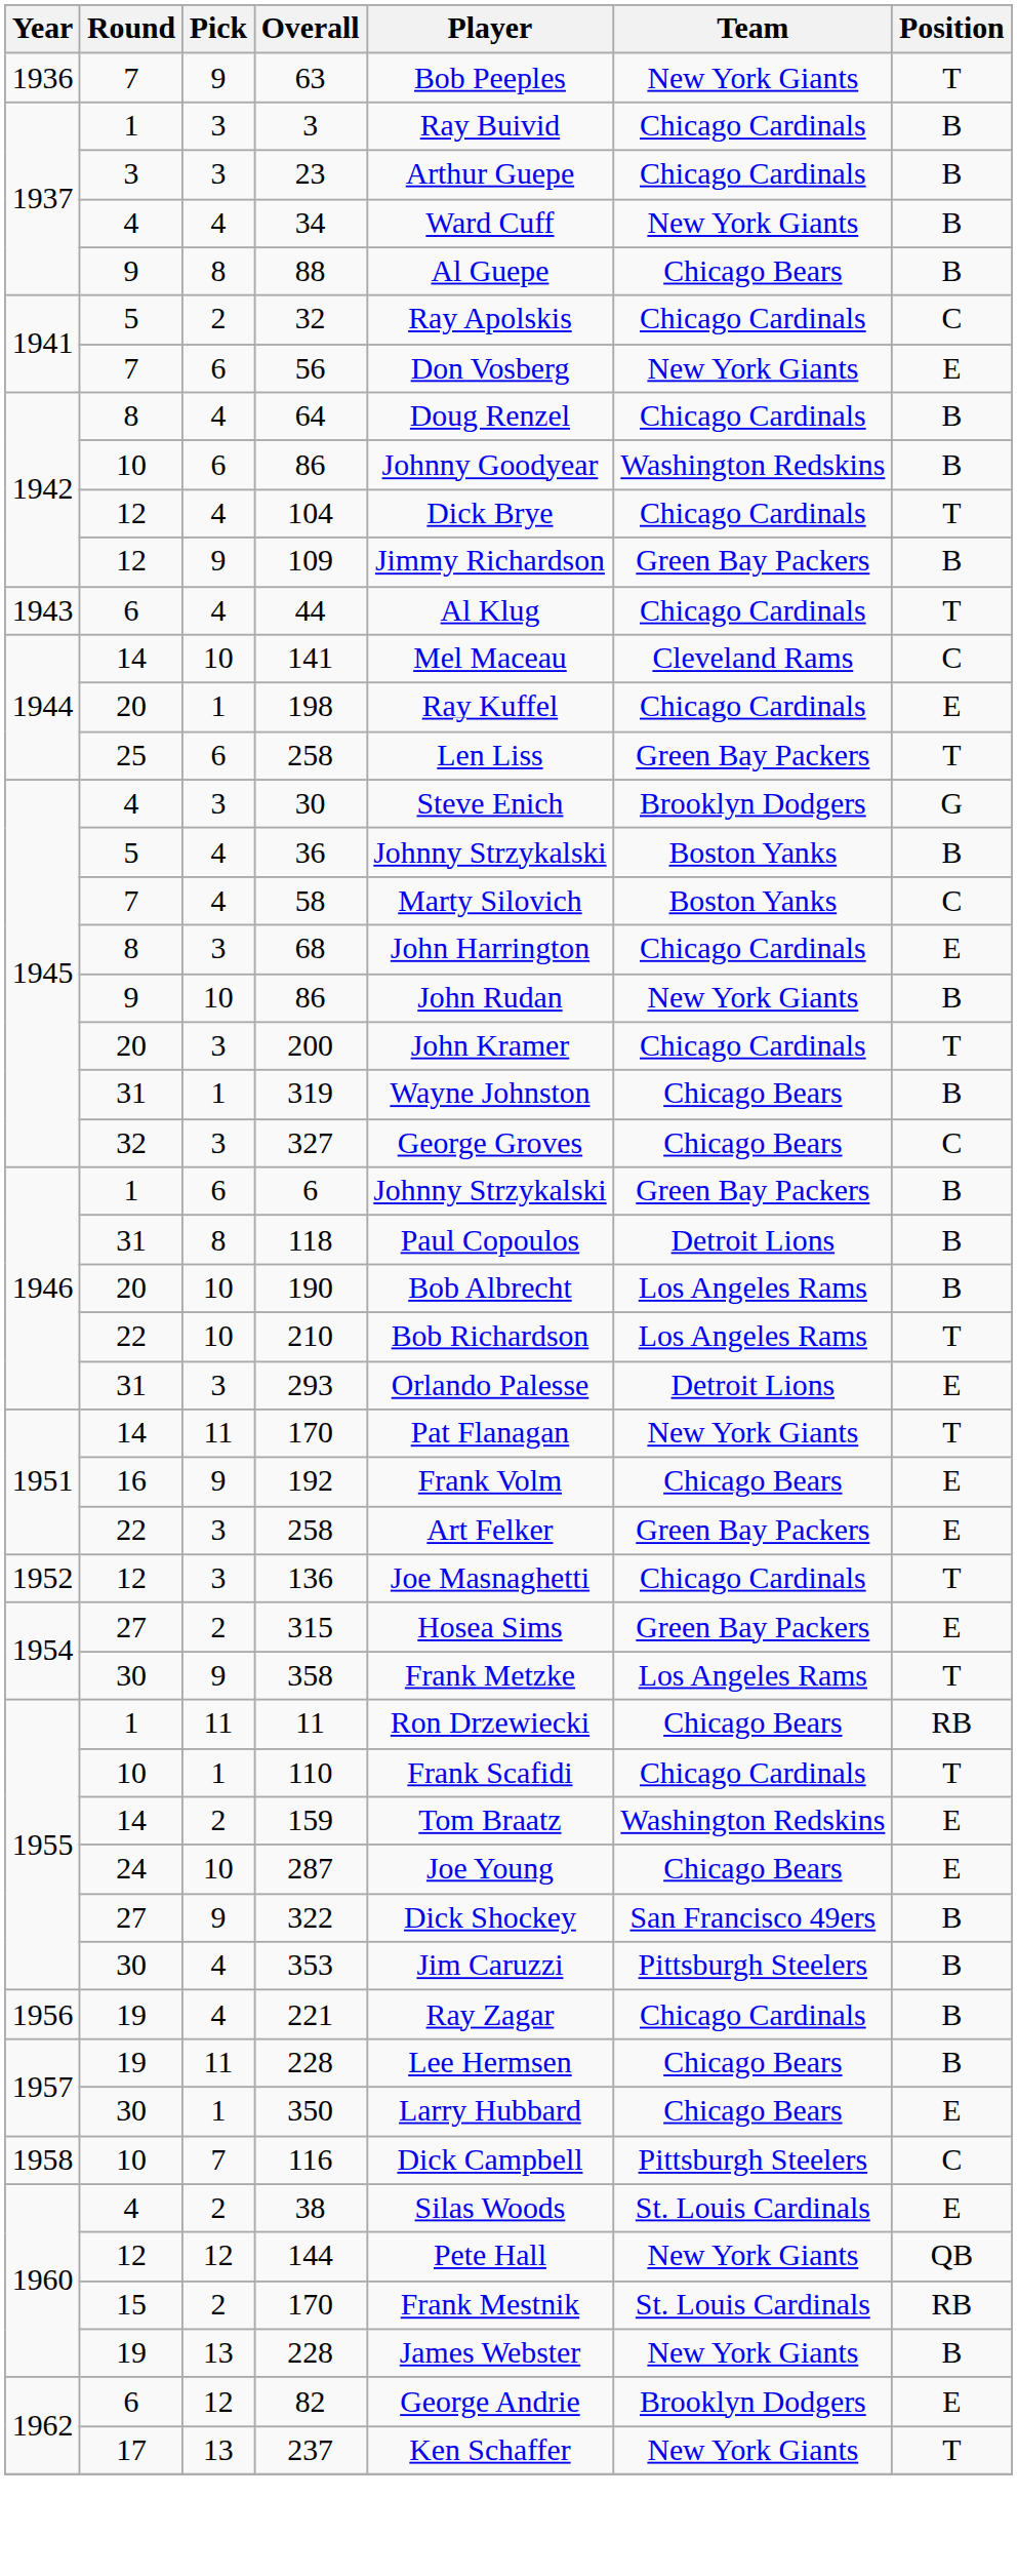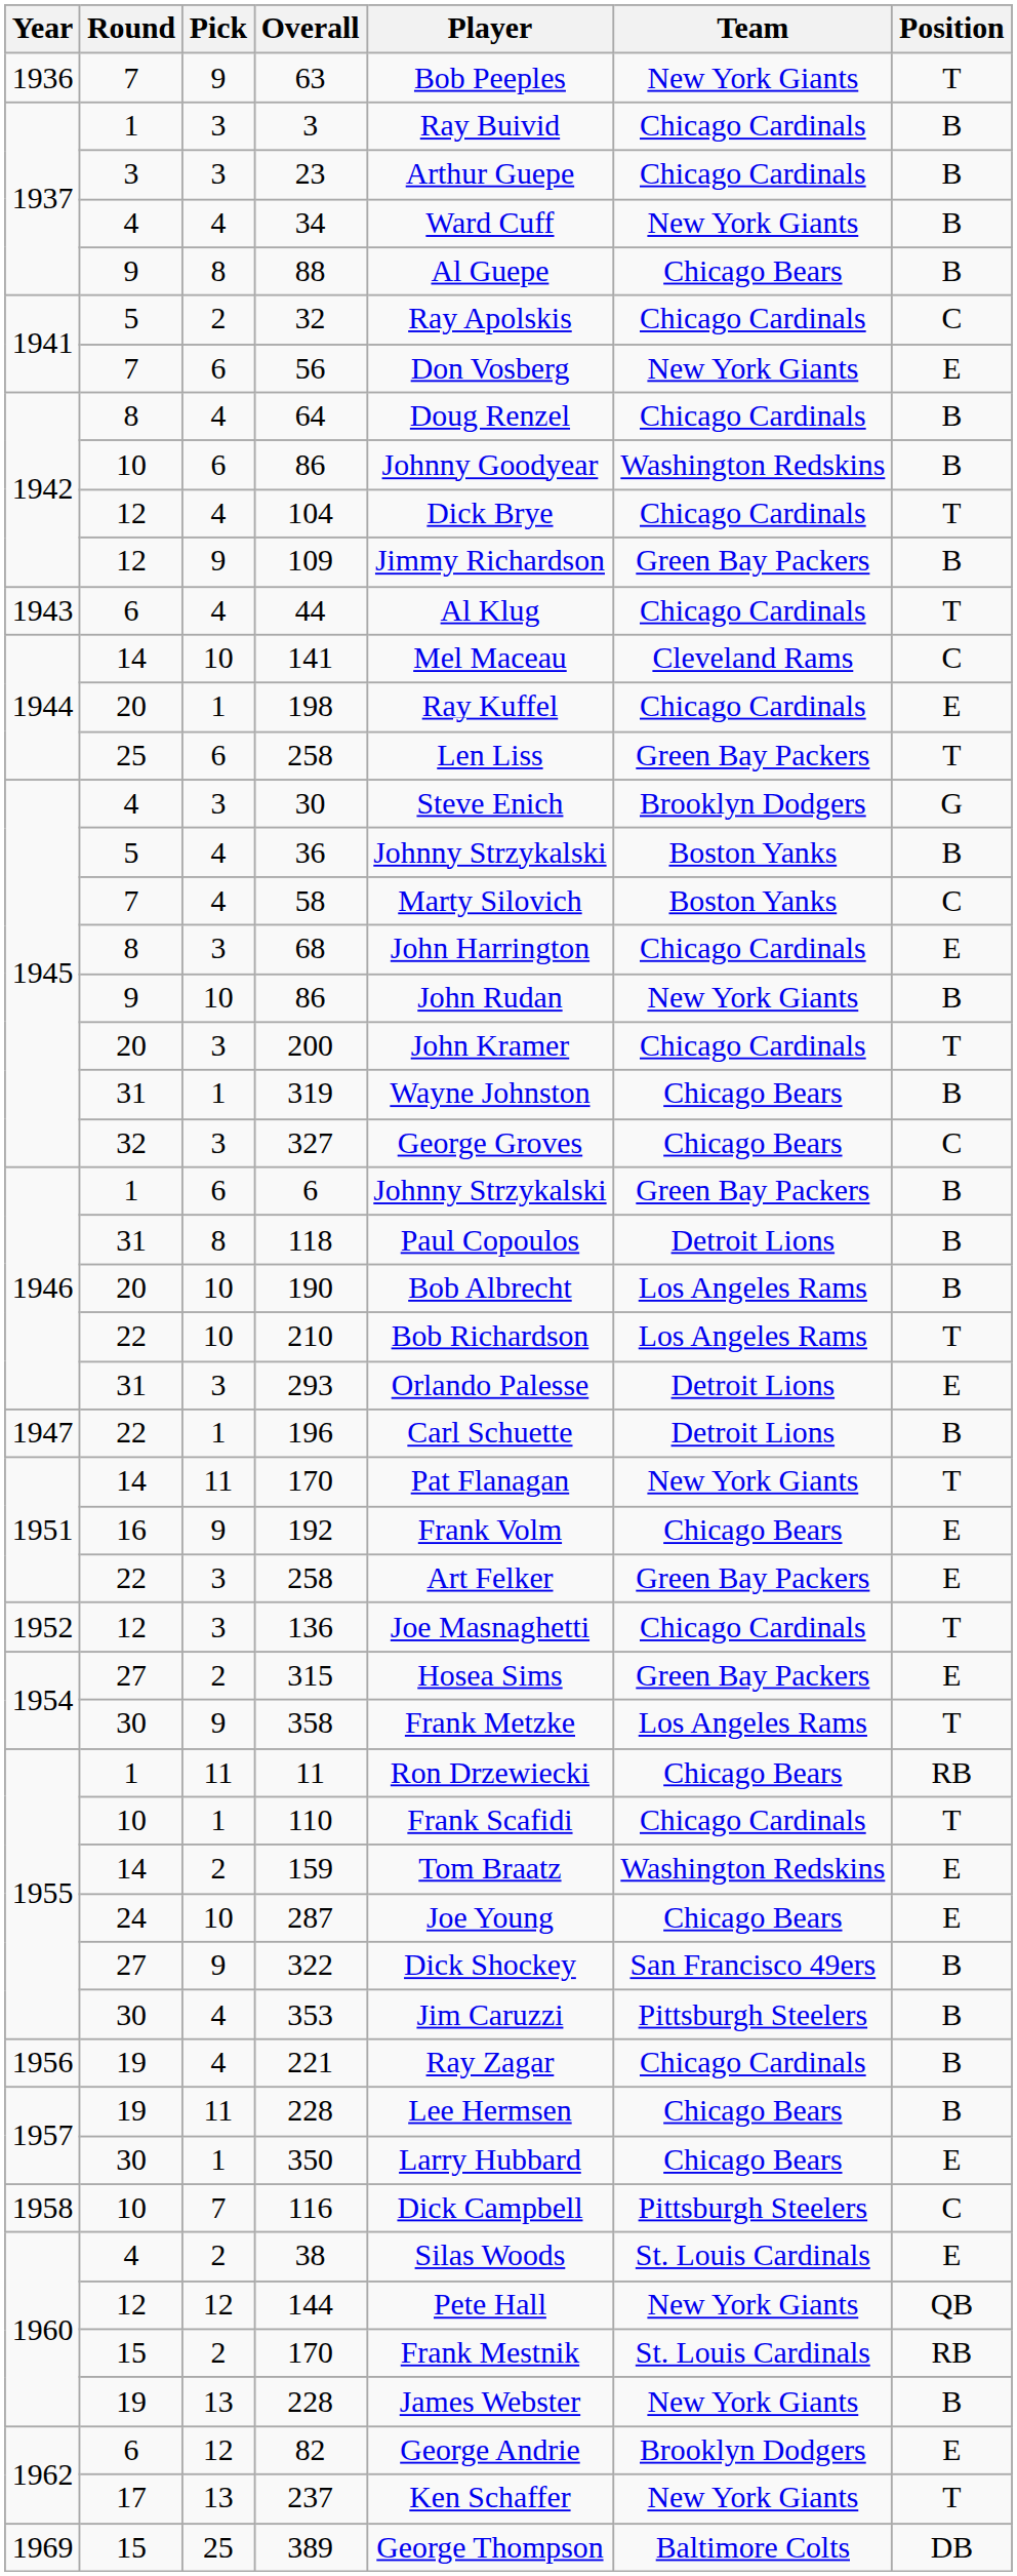 <table class="wikitable sortable" style="text-align: center;">
 <tr>
 <th>Year</th>
 <th>Round</th>
 <th>Pick</th>
 <th>Overall</th>
 <th>Player</th>
 <th>Team</th>
 <th>Position</th>
 </tr>
 <tr>
 <td>1936</td>
 <td>7</td>
 <td>9</td>
 <td>63</td>
 <td><a href='#'>Bob Peeples</a></td>
 <td><a href='#'>New York Giants</a></td>
 <td>T</td>
 </tr>
 <tr>
 <td rowspan="4">1937</td>
 <td>1</td>
 <td>3</td>
 <td>3</td>
 <td><a href='#'>Ray Buivid</a></td>
 <td><a href='#'>Chicago Cardinals</a></td>
 <td>B</td>
 </tr>
 <tr>
 <td>3</td>
 <td>3</td>
 <td>23</td>
 <td><a href='#'>Arthur Guepe</a></td>
 <td><a href='#'>Chicago Cardinals</a></td>
 <td>B</td>
 </tr>
 <tr>
 <td>4</td>
 <td>4</td>
 <td>34</td>
 <td><a href='#'>Ward Cuff</a></td>
 <td><a href='#'>New York Giants</a></td>
 <td>B</td>
 </tr>
 <tr>
 <td>9</td>
 <td>8</td>
 <td>88</td>
 <td><a href='#'>Al Guepe</a></td>
 <td><a href='#'>Chicago Bears</a></td>
 <td>B</td>
 </tr>
 <tr>
 <td rowspan="2">1941</td>
 <td>5</td>
 <td>2</td>
 <td>32</td>
 <td><a href='#'>Ray Apolskis</a></td>
 <td><a href='#'>Chicago Cardinals</a></td>
 <td>C</td>
 </tr>
 <tr>
 <td>7</td>
 <td>6</td>
 <td>56</td>
 <td><a href='#'>Don Vosberg</a></td>
 <td><a href='#'>New York Giants</a></td>
 <td>E</td>
 </tr>
 <tr>
 <td rowspan="4">1942</td>
 <td>8</td>
 <td>4</td>
 <td>64</td>
 <td><a href='#'>Doug Renzel</a></td>
 <td><a href='#'>Chicago Cardinals</a></td>
 <td>B</td>
 </tr>
 <tr>
 <td>10</td>
 <td>6</td>
 <td>86</td>
 <td><a href='#'>Johnny Goodyear</a></td>
 <td><a href='#'>Washington Redskins</a></td>
 <td>B</td>
 </tr>
 <tr>
 <td>12</td>
 <td>4</td>
 <td>104</td>
 <td><a href='#'>Dick Brye</a></td>
 <td><a href='#'>Chicago Cardinals</a></td>
 <td>T</td>
 </tr>
 <tr>
 <td>12</td>
 <td>9</td>
 <td>109</td>
 <td><a href='#'>Jimmy Richardson</a></td>
 <td><a href='#'>Green Bay Packers</a></td>
 <td>B</td>
 </tr>
 <tr>
 <td>1943</td>
 <td>6</td>
 <td>4</td>
 <td>44</td>
 <td><a href='#'>Al Klug</a></td>
 <td><a href='#'>Chicago Cardinals</a></td>
 <td>T</td>
 </tr>
 <tr>
 <td rowspan="3">1944</td>
 <td>14</td>
 <td>10</td>
 <td>141</td>
 <td><a href='#'>Mel Maceau</a></td>
 <td><a href='#'>Cleveland Rams</a></td>
 <td>C</td>
 </tr>
 <tr>
 <td>20</td>
 <td>1</td>
 <td>198</td>
 <td><a href='#'>Ray Kuffel</a></td>
 <td><a href='#'>Chicago Cardinals</a></td>
 <td>E</td>
 </tr>
 <tr>
 <td>25</td>
 <td>6</td>
 <td>258</td>
 <td><a href='#'>Len Liss</a></td>
 <td><a href='#'>Green Bay Packers</a></td>
 <td>T</td>
 </tr>
 <tr>
 <td rowspan="8">1945</td>
 <td>4</td>
 <td>3</td>
 <td>30</td>
 <td><a href='#'>Steve Enich</a></td>
 <td><a href='#'>Brooklyn Dodgers</a></td>
 <td>G</td>
 </tr>
 <tr>
 <td>5</td>
 <td>4</td>
 <td>36</td>
 <td><a href='#'>Johnny Strzykalski</a></td>
 <td><a href='#'>Boston Yanks</a></td>
 <td>B</td>
 </tr>
 <tr>
 <td>7</td>
 <td>4</td>
 <td>58</td>
 <td><a href='#'>Marty Silovich</a></td>
 <td><a href='#'>Boston Yanks</a></td>
 <td>C</td>
 </tr>
 <tr>
 <td>8</td>
 <td>3</td>
 <td>68</td>
 <td><a href='#'>John Harrington</a></td>
 <td><a href='#'>Chicago Cardinals</a></td>
 <td>E</td>
 </tr>
 <tr>
 <td>9</td>
 <td>10</td>
 <td>86</td>
 <td><a href='#'>John Rudan</a></td>
 <td><a href='#'>New York Giants</a></td>
 <td>B</td>
 </tr>
 <tr>
 <td>20</td>
 <td>3</td>
 <td>200</td>
 <td><a href='#'>John Kramer</a></td>
 <td><a href='#'>Chicago Cardinals</a></td>
 <td>T</td>
 </tr>
 <tr>
 <td>31</td>
 <td>1</td>
 <td>319</td>
 <td><a href='#'>Wayne Johnston</a></td>
 <td><a href='#'>Chicago Bears</a></td>
 <td>B</td>
 </tr>
 <tr>
 <td>32</td>
 <td>3</td>
 <td>327</td>
 <td><a href='#'>George Groves</a></td>
 <td><a href='#'>Chicago Bears</a></td>
 <td>C</td>
 </tr>
 <tr>
 <td rowspan="5">1946</td>
 <td>1</td>
 <td>6</td>
 <td>6</td>
 <td><a href='#'>Johnny Strzykalski</a></td>
 <td><a href='#'>Green Bay Packers</a></td>
 <td>B</td>
 </tr>
 <tr>
 <td>31</td>
 <td>8</td>
 <td>118</td>
 <td><a href='#'>Paul Copoulos</a></td>
 <td><a href='#'>Detroit Lions</a></td>
 <td>B</td>
 </tr>
 <tr>
 <td>20</td>
 <td>10</td>
 <td>190</td>
 <td><a href='#'>Bob Albrecht</a></td>
 <td><a href='#'>Los Angeles Rams</a></td>
 <td>B</td>
 </tr>
 <tr>
 <td>22</td>
 <td>10</td>
 <td>210</td>
 <td><a href='#'>Bob Richardson</a></td>
 <td><a href='#'>Los Angeles Rams</a></td>
 <td>T</td>
 </tr>
 <tr>
 <td>31</td>
 <td>3</td>
 <td>293</td>
 <td><a href='#'>Orlando Palesse</a></td>
 <td><a href='#'>Detroit Lions</a></td>
 <td>E</td>
 </tr>
 <tr>
+<td>1947</td>
+<td>22</td>
+<td>1</td>
+<td>196</td>
+<td><a href='#'>Carl Schuette</a></td>
+<td><a href='#'>Detroit Lions</a></td>
+<td>B</td>
+</tr>
+<tr>
 <td rowspan="3">1951</td>
 <td>14</td>
 <td>11</td>
 <td>170</td>
 <td><a href='#'>Pat Flanagan</a></td>
 <td><a href='#'>New York Giants</a></td>
 <td>T</td>
 </tr>
 <tr>
 <td>16</td>
 <td>9</td>
 <td>192</td>
 <td><a href='#'>Frank Volm</a></td>
 <td><a href='#'>Chicago Bears</a></td>
 <td>E</td>
 </tr>
 <tr>
 <td>22</td>
 <td>3</td>
 <td>258</td>
 <td><a href='#'>Art Felker</a></td>
 <td><a href='#'>Green Bay Packers</a></td>
 <td>E</td>
 </tr>
 <tr>
 <td>1952</td>
 <td>12</td>
 <td>3</td>
 <td>136</td>
 <td><a href='#'>Joe Masnaghetti</a></td>
 <td><a href='#'>Chicago Cardinals</a></td>
 <td>T</td>
 </tr>
 <tr>
 <td rowspan="2">1954</td>
 <td>27</td>
 <td>2</td>
 <td>315</td>
 <td><a href='#'>Hosea Sims</a></td>
 <td><a href='#'>Green Bay Packers</a></td>
 <td>E</td>
 </tr>
 <tr>
 <td>30</td>
 <td>9</td>
 <td>358</td>
 <td><a href='#'>Frank Metzke</a></td>
 <td><a href='#'>Los Angeles Rams</a></td>
 <td>T</td>
 </tr>
 <tr>
 <td rowspan="6">1955</td>
 <td>1</td>
 <td>11</td>
 <td>11</td>
 <td><a href='#'>Ron Drzewiecki</a></td>
 <td><a href='#'>Chicago Bears</a></td>
 <td>RB</td>
 </tr>
 <tr>
 <td>10</td>
 <td>1</td>
 <td>110</td>
 <td><a href='#'>Frank Scafidi</a></td>
 <td><a href='#'>Chicago Cardinals</a></td>
 <td>T</td>
 </tr>
 <tr>
 <td>14</td>
 <td>2</td>
 <td>159</td>
 <td><a href='#'>Tom Braatz</a></td>
 <td><a href='#'>Washington Redskins</a></td>
 <td>E</td>
 </tr>
 <tr>
 <td>24</td>
 <td>10</td>
 <td>287</td>
 <td><a href='#'>Joe Young</a></td>
 <td><a href='#'>Chicago Bears</a></td>
 <td>E</td>
 </tr>
 <tr>
 <td>27</td>
 <td>9</td>
 <td>322</td>
 <td><a href='#'>Dick Shockey</a></td>
 <td><a href='#'>San Francisco 49ers</a></td>
 <td>B</td>
 </tr>
 <tr>
 <td>30</td>
 <td>4</td>
 <td>353</td>
 <td><a href='#'>Jim Caruzzi</a></td>
 <td><a href='#'>Pittsburgh Steelers</a></td>
 <td>B</td>
 </tr>
 <tr>
 <td>1956</td>
 <td>19</td>
 <td>4</td>
 <td>221</td>
 <td><a href='#'>Ray Zagar</a></td>
 <td><a href='#'>Chicago Cardinals</a></td>
 <td>B</td>
 </tr>
 <tr>
 <td rowspan="2">1957</td>
 <td>19</td>
 <td>11</td>
 <td>228</td>
 <td><a href='#'>Lee Hermsen</a></td>
 <td><a href='#'>Chicago Bears</a></td>
 <td>B</td>
 </tr>
 <tr>
 <td>30</td>
 <td>1</td>
 <td>350</td>
 <td><a href='#'>Larry Hubbard</a></td>
 <td><a href='#'>Chicago Bears</a></td>
 <td>E</td>
 </tr>
 <tr>
 <td>1958</td>
 <td>10</td>
 <td>7</td>
 <td>116</td>
 <td><a href='#'>Dick Campbell</a></td>
 <td><a href='#'>Pittsburgh Steelers</a></td>
 <td>C</td>
 </tr>
 <tr>
 <td rowspan="4">1960</td>
 <td>4</td>
 <td>2</td>
 <td>38</td>
 <td><a href='#'>Silas Woods</a></td>
 <td><a href='#'>St. Louis Cardinals</a></td>
 <td>E</td>
 </tr>
 <tr>
 <td>12</td>
 <td>12</td>
 <td>144</td>
 <td><a href='#'>Pete Hall</a></td>
 <td><a href='#'>New York Giants</a></td>
 <td>QB</td>
 </tr>
 <tr>
 <td>15</td>
 <td>2</td>
 <td>170</td>
 <td><a href='#'>Frank Mestnik</a></td>
 <td><a href='#'>St. Louis Cardinals</a></td>
 <td>RB</td>
 </tr>
 <tr>
 <td>19</td>
 <td>13</td>
 <td>228</td>
 <td><a href='#'>James Webster</a></td>
 <td><a href='#'>New York Giants</a></td>
 <td>B</td>
 </tr>
 <tr>
 <td rowspan="2">1962</td>
 <td>6</td>
 <td>12</td>
 <td>82</td>
 <td><a href='#'>George Andrie</a></td>
 <td><a href='#'>Brooklyn Dodgers</a></td>
 <td>E</td>
 </tr>
 <tr>
 <td>17</td>
 <td>13</td>
 <td>237</td>
 <td><a href='#'>Ken Schaffer</a></td>
 <td><a href='#'>New York Giants</a></td>
 <td>T</td>
 </tr>
 <tr>
+<td>1969</td>
+<td>15</td>
+<td>25</td>
+<td>389</td>
+<td><a href='#'>George Thompson</a></td>
+<td><a href='#'>Baltimore Colts</a></td>
+<td>DB</td>
+</tr>
+<tr>
 </tr>
 </table>
